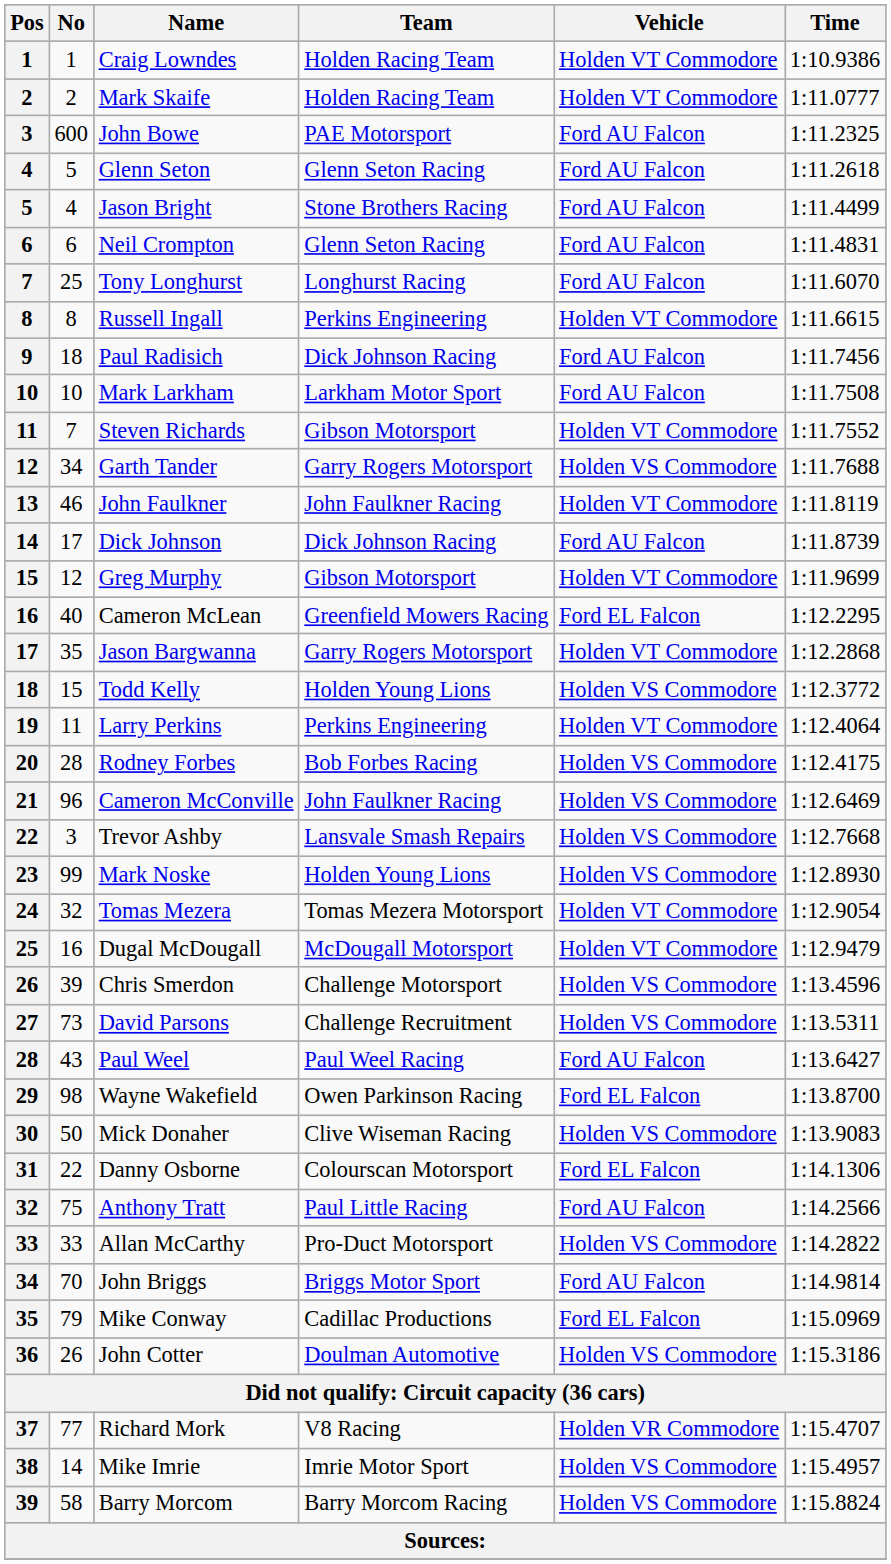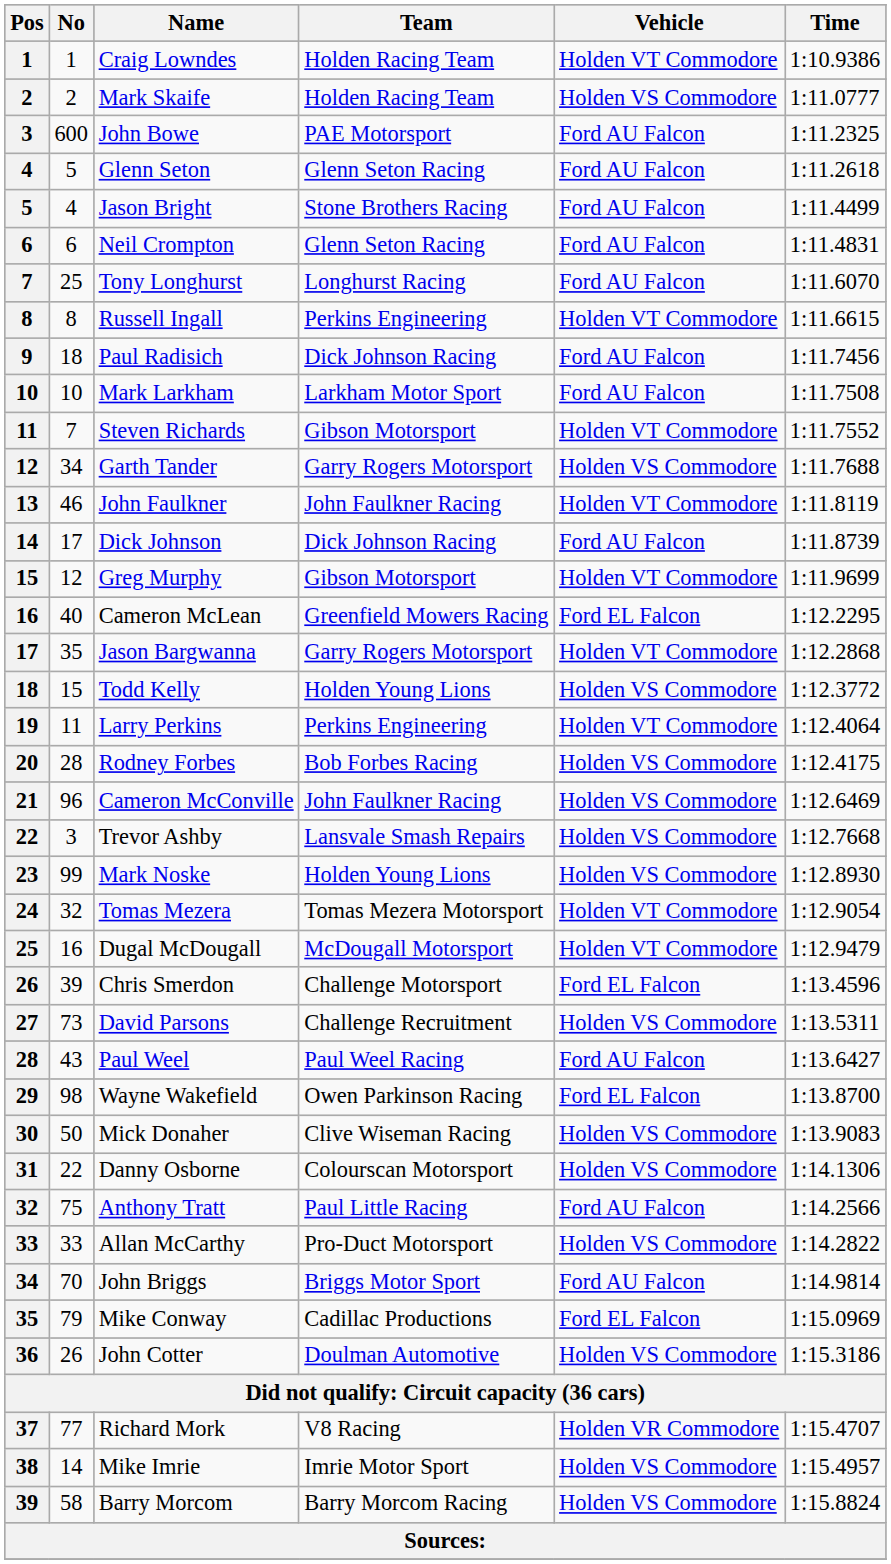 <table class="wikitable" style="font-size: 85%;">
 <tr>
 <th>Pos</th>
 <th>No</th>
 <th>Name</th>
 <th>Team</th>
 <th>Vehicle</th>
 <th>Time</th>
 </tr>
 <tr>
 <th>1</th>
 <td align=center>1</td>
 <td> <a href='#'>Craig Lowndes</a></td>
 <td><a href='#'>Holden Racing Team</a></td>
 <td><a href='#'>Holden VT Commodore</a></td>
 <td>1:10.9386</td>
 </tr>
 <tr>
 <th>2</th>
 <td align=center>2</td>
 <td> <a href='#'>Mark Skaife</a></td>
 <td><a href='#'>Holden Racing Team</a></td>
-<td><a href='#'>Holden VT Commodore</a></td>
+<td><a href='#'>Holden VS Commodore</a></td>
 <td>1:11.0777</td>
 </tr>
 <tr>
 <th>3</th>
 <td align=center>600</td>
 <td> <a href='#'>John Bowe</a></td>
 <td><a href='#'>PAE Motorsport</a></td>
 <td><a href='#'>Ford AU Falcon</a></td>
 <td>1:11.2325</td>
 </tr>
 <tr>
 <th>4</th>
 <td align=center>5</td>
 <td> <a href='#'>Glenn Seton</a></td>
 <td><a href='#'>Glenn Seton Racing</a></td>
 <td><a href='#'>Ford AU Falcon</a></td>
 <td>1:11.2618</td>
 </tr>
 <tr>
 <th>5</th>
 <td align=center>4</td>
 <td> <a href='#'>Jason Bright</a></td>
 <td><a href='#'>Stone Brothers Racing</a></td>
 <td><a href='#'>Ford AU Falcon</a></td>
 <td>1:11.4499</td>
 </tr>
 <tr>
 <th>6</th>
 <td align=center>6</td>
 <td> <a href='#'>Neil Crompton</a></td>
 <td><a href='#'>Glenn Seton Racing</a></td>
 <td><a href='#'>Ford AU Falcon</a></td>
 <td>1:11.4831</td>
 </tr>
 <tr>
 <th>7</th>
 <td align=center>25</td>
 <td> <a href='#'>Tony Longhurst</a></td>
 <td><a href='#'>Longhurst Racing</a></td>
 <td><a href='#'>Ford AU Falcon</a></td>
 <td>1:11.6070</td>
 </tr>
 <tr>
 <th>8</th>
 <td align=center>8</td>
 <td> <a href='#'>Russell Ingall</a></td>
 <td><a href='#'>Perkins Engineering</a></td>
 <td><a href='#'>Holden VT Commodore</a></td>
 <td>1:11.6615</td>
 </tr>
 <tr>
 <th>9</th>
 <td align=center>18</td>
 <td> <a href='#'>Paul Radisich</a></td>
 <td><a href='#'>Dick Johnson Racing</a></td>
 <td><a href='#'>Ford AU Falcon</a></td>
 <td>1:11.7456</td>
 </tr>
 <tr>
 <th>10</th>
 <td align=center>10</td>
 <td> <a href='#'>Mark Larkham</a></td>
 <td><a href='#'>Larkham Motor Sport</a></td>
 <td><a href='#'>Ford AU Falcon</a></td>
 <td>1:11.7508</td>
 </tr>
 <tr>
 <th>11</th>
 <td align=center>7</td>
 <td> <a href='#'>Steven Richards</a></td>
 <td><a href='#'>Gibson Motorsport</a></td>
 <td><a href='#'>Holden VT Commodore</a></td>
 <td>1:11.7552</td>
 </tr>
 <tr>
 <th>12</th>
 <td align=center>34</td>
 <td> <a href='#'>Garth Tander</a></td>
 <td><a href='#'>Garry Rogers Motorsport</a></td>
 <td><a href='#'>Holden VS Commodore</a></td>
 <td>1:11.7688</td>
 </tr>
 <tr>
 <th>13</th>
 <td align=center>46</td>
 <td> <a href='#'>John Faulkner</a></td>
 <td><a href='#'>John Faulkner Racing</a></td>
 <td><a href='#'>Holden VT Commodore</a></td>
 <td>1:11.8119</td>
 </tr>
 <tr>
 <th>14</th>
 <td align=center>17</td>
 <td> <a href='#'>Dick Johnson</a></td>
 <td><a href='#'>Dick Johnson Racing</a></td>
 <td><a href='#'>Ford AU Falcon</a></td>
 <td>1:11.8739</td>
 </tr>
 <tr>
 <th>15</th>
 <td align=center>12</td>
 <td> <a href='#'>Greg Murphy</a></td>
 <td><a href='#'>Gibson Motorsport</a></td>
 <td><a href='#'>Holden VT Commodore</a></td>
 <td>1:11.9699</td>
 </tr>
 <tr>
 <th>16</th>
 <td align=center>40</td>
 <td> Cameron McLean</td>
 <td><a href='#'>Greenfield Mowers Racing</a></td>
 <td><a href='#'>Ford EL Falcon</a></td>
 <td>1:12.2295</td>
 </tr>
 <tr>
 <th>17</th>
 <td align=center>35</td>
 <td> <a href='#'>Jason Bargwanna</a></td>
 <td><a href='#'>Garry Rogers Motorsport</a></td>
 <td><a href='#'>Holden VT Commodore</a></td>
 <td>1:12.2868</td>
 </tr>
 <tr>
 <th>18</th>
 <td align=center>15</td>
 <td> <a href='#'>Todd Kelly</a></td>
 <td><a href='#'>Holden Young Lions</a></td>
 <td><a href='#'>Holden VS Commodore</a></td>
 <td>1:12.3772</td>
 </tr>
 <tr>
 <th>19</th>
 <td align=center>11</td>
 <td> <a href='#'>Larry Perkins</a></td>
 <td><a href='#'>Perkins Engineering</a></td>
 <td><a href='#'>Holden VT Commodore</a></td>
 <td>1:12.4064</td>
 </tr>
 <tr>
 <th>20</th>
 <td align=center>28</td>
 <td> <a href='#'>Rodney Forbes</a></td>
 <td><a href='#'>Bob Forbes Racing</a></td>
 <td><a href='#'>Holden VS Commodore</a></td>
 <td>1:12.4175</td>
 </tr>
 <tr>
 <th>21</th>
 <td align=center>96</td>
 <td> <a href='#'>Cameron McConville</a></td>
 <td><a href='#'>John Faulkner Racing</a></td>
 <td><a href='#'>Holden VS Commodore</a></td>
 <td>1:12.6469</td>
 </tr>
 <tr>
 <th>22</th>
 <td align=center>3</td>
 <td> Trevor Ashby</td>
 <td><a href='#'>Lansvale Smash Repairs</a></td>
 <td><a href='#'>Holden VS Commodore</a></td>
 <td>1:12.7668</td>
 </tr>
 <tr>
 <th>23</th>
 <td align=center>99</td>
 <td> <a href='#'>Mark Noske</a></td>
 <td><a href='#'>Holden Young Lions</a></td>
 <td><a href='#'>Holden VS Commodore</a></td>
 <td>1:12.8930</td>
 </tr>
 <tr>
 <th>24</th>
 <td align=center>32</td>
 <td> <a href='#'>Tomas Mezera</a></td>
 <td>Tomas Mezera Motorsport</td>
 <td><a href='#'>Holden VT Commodore</a></td>
 <td>1:12.9054</td>
 </tr>
 <tr>
 <th>25</th>
 <td align=center>16</td>
 <td> Dugal McDougall</td>
 <td><a href='#'>McDougall Motorsport</a></td>
 <td><a href='#'>Holden VT Commodore</a></td>
 <td>1:12.9479</td>
 </tr>
 <tr>
 <th>26</th>
 <td align=center>39</td>
 <td> Chris Smerdon</td>
 <td>Challenge Motorsport</td>
-<td><a href='#'>Holden VS Commodore</a></td>
+<td><a href='#'>Ford EL Falcon</a></td>
 <td>1:13.4596</td>
 </tr>
 <tr>
 <th>27</th>
 <td align=center>73</td>
 <td> <a href='#'>David Parsons</a></td>
 <td>Challenge Recruitment</td>
 <td><a href='#'>Holden VS Commodore</a></td>
 <td>1:13.5311</td>
 </tr>
 <tr>
 <th>28</th>
 <td align=center>43</td>
 <td> <a href='#'>Paul Weel</a></td>
 <td><a href='#'>Paul Weel Racing</a></td>
 <td><a href='#'>Ford AU Falcon</a></td>
 <td>1:13.6427</td>
 </tr>
 <tr>
 <th>29</th>
 <td align=center>98</td>
 <td> Wayne Wakefield</td>
 <td>Owen Parkinson Racing</td>
 <td><a href='#'>Ford EL Falcon</a></td>
 <td>1:13.8700</td>
 </tr>
 <tr>
 <th>30</th>
 <td align=center>50</td>
 <td> Mick Donaher</td>
 <td>Clive Wiseman Racing</td>
 <td><a href='#'>Holden VS Commodore</a></td>
 <td>1:13.9083</td>
 </tr>
 <tr>
 <th>31</th>
 <td align=center>22</td>
 <td> Danny Osborne</td>
 <td>Colourscan Motorsport</td>
-<td><a href='#'>Ford EL Falcon</a></td>
+<td><a href='#'>Holden VS Commodore</a></td>
 <td>1:14.1306</td>
 </tr>
 <tr>
 <th>32</th>
 <td align=center>75</td>
 <td> <a href='#'>Anthony Tratt</a></td>
 <td><a href='#'>Paul Little Racing</a></td>
 <td><a href='#'>Ford AU Falcon</a></td>
 <td>1:14.2566</td>
 </tr>
 <tr>
 <th>33</th>
 <td align=center>33</td>
 <td> Allan McCarthy</td>
 <td>Pro-Duct Motorsport</td>
 <td><a href='#'>Holden VS Commodore</a></td>
 <td>1:14.2822</td>
 </tr>
 <tr>
 <th>34</th>
 <td align=center>70</td>
 <td> John Briggs</td>
 <td><a href='#'>Briggs Motor Sport</a></td>
 <td><a href='#'>Ford AU Falcon</a></td>
 <td>1:14.9814</td>
 </tr>
 <tr>
 <th>35</th>
 <td align=center>79</td>
 <td> Mike Conway</td>
 <td>Cadillac Productions</td>
 <td><a href='#'>Ford EL Falcon</a></td>
 <td>1:15.0969</td>
 </tr>
 <tr>
 <th>36</th>
 <td align=center>26</td>
 <td> John Cotter</td>
 <td><a href='#'>Doulman Automotive</a></td>
 <td><a href='#'>Holden VS Commodore</a></td>
 <td>1:15.3186</td>
 </tr>
 <tr>
 <th colspan=6>Did not qualify: Circuit capacity (36 cars)</th>
 </tr>
 <tr>
 <th>37</th>
 <td align=center>77</td>
 <td> Richard Mork</td>
 <td>V8 Racing</td>
 <td><a href='#'>Holden VR Commodore</a></td>
 <td>1:15.4707</td>
 </tr>
 <tr>
 <th>38</th>
 <td align=center>14</td>
 <td> Mike Imrie</td>
 <td>Imrie Motor Sport</td>
 <td><a href='#'>Holden VS Commodore</a></td>
 <td>1:15.4957</td>
 </tr>
 <tr>
 <th>39</th>
 <td align=center>58</td>
 <td> Barry Morcom</td>
 <td>Barry Morcom Racing</td>
 <td><a href='#'>Holden VS Commodore</a></td>
 <td>1:15.8824</td>
 </tr>
 <tr>
 <th colspan="6">Sources:</th>
 </tr>
 <tr>
 </tr>
 </table>
